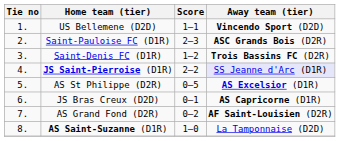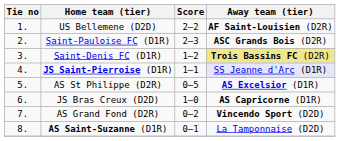 <table class="wikitable" style="text-align: center">
 <tr>
 <th>Tie no</th>
 <th>Home team (tier)</th>
 <th>Score</th>
 <th>Away team (tier)</th>
 </tr>
 <tr>
 <td>1.</td>
 <td> US Bellemene  (D2D)</td>
-<td>1–1 </td>
-<td><strong>Vincendo Sport</strong> (D2D) </td>
+<td>2–2 </td>
+<td><strong>AF Saint-Louisien</strong> (D2R) </td>
 </tr>
 <tr>
 <td>2.</td>
 <td> <a href='#'>Saint-Pauloise FC</a> (D1R)</td>
 <td>2–3</td>
 <td><strong>ASC Grands Bois</strong> (D2R) </td>
 </tr>
 <tr>
 <td>3.</td>
 <td> <a href='#'>Saint-Denis FC</a> (D1R)</td>
 <td>1–2</td>
-<td><strong>Trois Bassins FC</strong> (D2R) </td>
+<td style="background: khaki;"><strong>Trois Bassins FC</strong> (D2R) </td>
 </tr>
 <tr>
 <td>4.</td>
 <td> <strong><a href='#'>JS Saint-Pierroise</a></strong> (D1R)</td>
-<td>2–2 </td>
+<td>1–1 </td>
 <td style="background: lavender;"><a href='#'>SS Jeanne d'Arc</a> (D1R) </td>
 </tr>
 <tr>
 <td>5.</td>
 <td> AS St Philippe (D2R)</td>
 <td>0–5</td>
 <td><strong><a href='#'>AS Excelsior</a></strong> (D1R) </td>
 </tr>
 <tr>
 <td>6.</td>
 <td> JS Bras Creux (D2D)</td>
-<td>0–1</td>
+<td>1–0</td>
 <td><strong>AS Capricorne</strong> (D1R) </td>
 </tr>
 <tr>
 <td>7.</td>
 <td> AS Grand Fond (D2R)</td>
 <td>0–2</td>
-<td><strong>AF Saint-Louisien</strong> (D2R) </td>
+<td><strong>Vincendo Sport</strong> (D2D) </td>
 </tr>
 <tr>
 <td>8.</td>
 <td> <strong>AS Saint-Suzanne</strong> (D1R)</td>
-<td>1–0</td>
+<td>0–1</td>
 <td><a href='#'>La Tamponnaise</a> (D2D) </td>
 </tr>
 <tr>
 </tr>
 </table>
